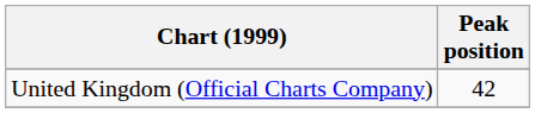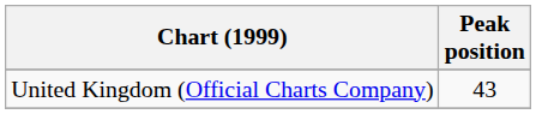 <table class="wikitable sortable">
 <tr>
 <th>Chart (1999)</th>
 <th>Peak<br>position</th>
 </tr>
 <tr>
 </tr>
 <tr>
 <td align="left">United Kingdom (<a href='#'>Official Charts Company</a>)</td>
-<td align="center">42</td>
+<td align="center">43</td>
 </tr>
 <tr>
 </tr>
 </table>
